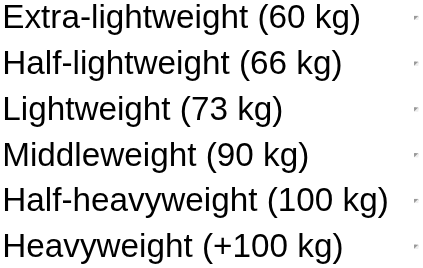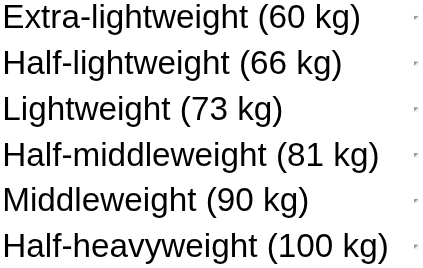 <table>
 <tr>
 <td>Extra-lightweight (60 kg)</td>
 <td></td>
 <td></td>
 <td><hr></td>
 </tr>
 <tr>
 <td>Half-lightweight (66 kg)</td>
 <td></td>
 <td></td>
 <td><hr></td>
 </tr>
 <tr>
 <td>Lightweight (73 kg)</td>
 <td></td>
 <td></td>
 <td><hr></td>
 </tr>
 <tr>
+<td>Half-middleweight (81 kg)</td>
+<td></td>
+<td></td>
+<td><hr></td>
+</tr>
+<tr>
 <td>Middleweight (90 kg)</td>
 <td></td>
 <td></td>
 <td><hr></td>
 </tr>
 <tr>
 <td>Half-heavyweight (100 kg)</td>
 <td></td>
 <td></td>
 <td><hr></td>
 </tr>
-<tr>
-<td>Heavyweight (+100 kg)</td>
-<td></td>
-<td></td>
-<td><hr></td>
-</tr>
 </table>
